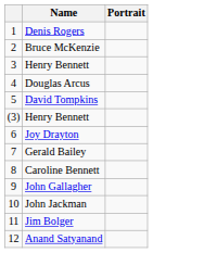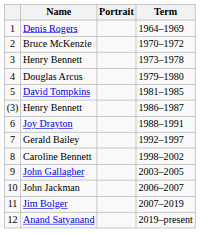 <table class="wikitable">
 <tr>
 <th></th>
 <th>Name</th>
 <th>Portrait</th>
+<th>Term</th>
 </tr>
 <tr>
 <td align=center>1</td>
 <td><a href='#'>Denis Rogers</a></td>
 <td></td>
+<td>1964–1969</td>
 </tr>
 <tr>
 <td align=center>2</td>
 <td>Bruce McKenzie</td>
 <td></td>
+<td>1970–1972</td>
 </tr>
 <tr>
 <td align=center>3</td>
 <td>Henry Bennett</td>
 <td></td>
+<td>1973–1978</td>
 </tr>
 <tr>
 <td align=center>4</td>
 <td>Douglas Arcus</td>
 <td></td>
+<td>1979–1980</td>
 </tr>
 <tr>
 <td align=center>5</td>
 <td><a href='#'>David Tompkins</a></td>
 <td></td>
+<td>1981–1985</td>
 </tr>
 <tr>
 <td align=center>(3)</td>
 <td>Henry Bennett</td>
 <td></td>
+<td>1986–1987</td>
 </tr>
 <tr>
 <td align=center>6</td>
 <td><a href='#'>Joy Drayton</a></td>
 <td></td>
+<td>1988–1991</td>
 </tr>
 <tr>
 <td align=center>7</td>
 <td>Gerald Bailey</td>
 <td></td>
+<td>1992–1997</td>
 </tr>
 <tr>
 <td align=center>8</td>
 <td>Caroline Bennett</td>
 <td></td>
+<td>1998–2002</td>
 </tr>
 <tr>
 <td align=center>9</td>
 <td><a href='#'>John Gallagher</a></td>
 <td></td>
+<td>2003–2005</td>
 </tr>
 <tr>
 <td align=center>10</td>
 <td>John Jackman</td>
 <td></td>
+<td>2006–2007</td>
 </tr>
 <tr>
 <td align=center>11</td>
 <td><a href='#'>Jim Bolger</a></td>
 <td></td>
+<td>2007–2019</td>
 </tr>
 <tr>
 <td align=center>12</td>
 <td><a href='#'>Anand Satyanand</a></td>
 <td></td>
+<td>2019–present</td>
 </tr>
 </table>
